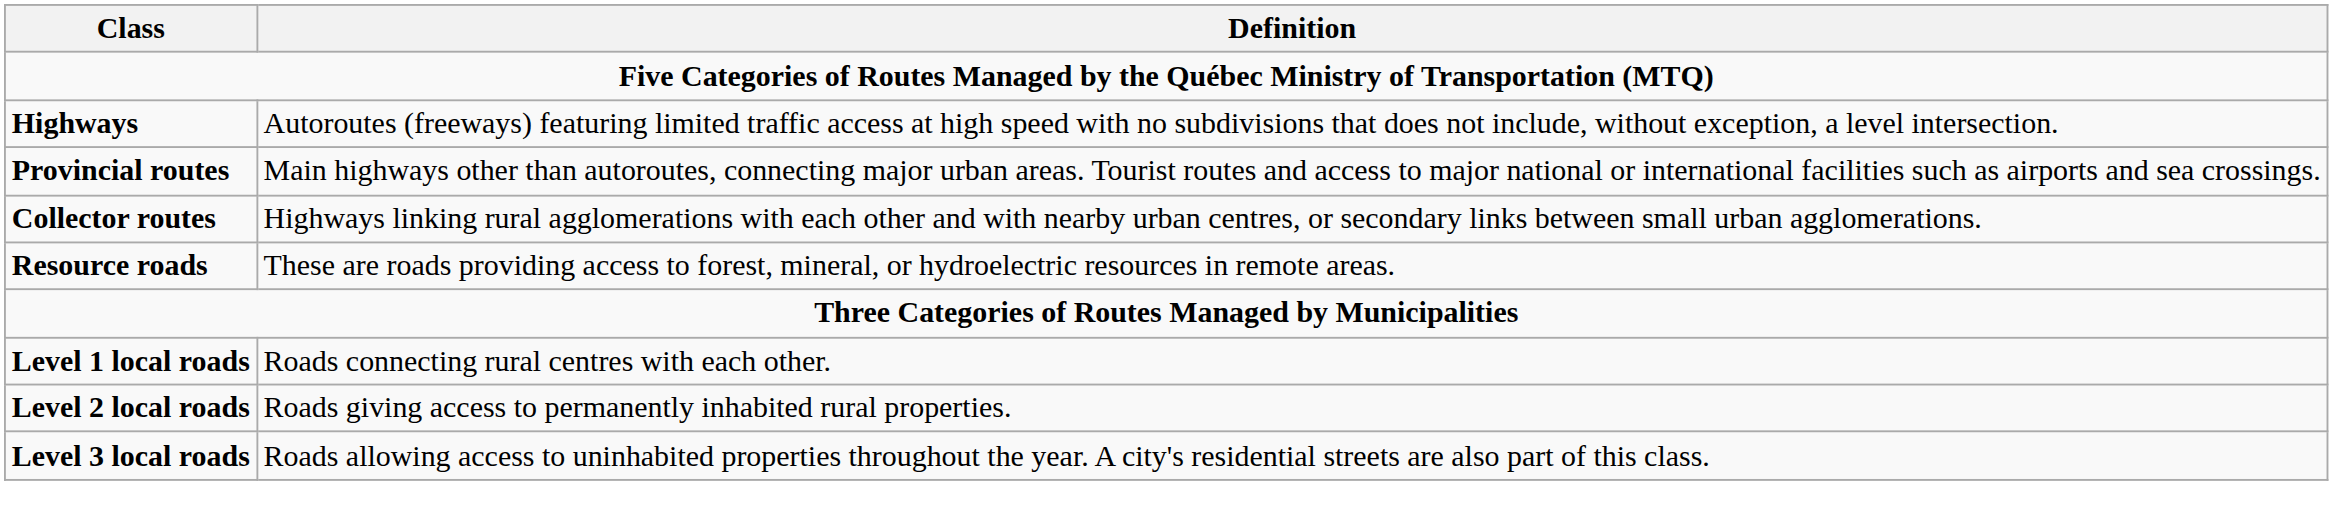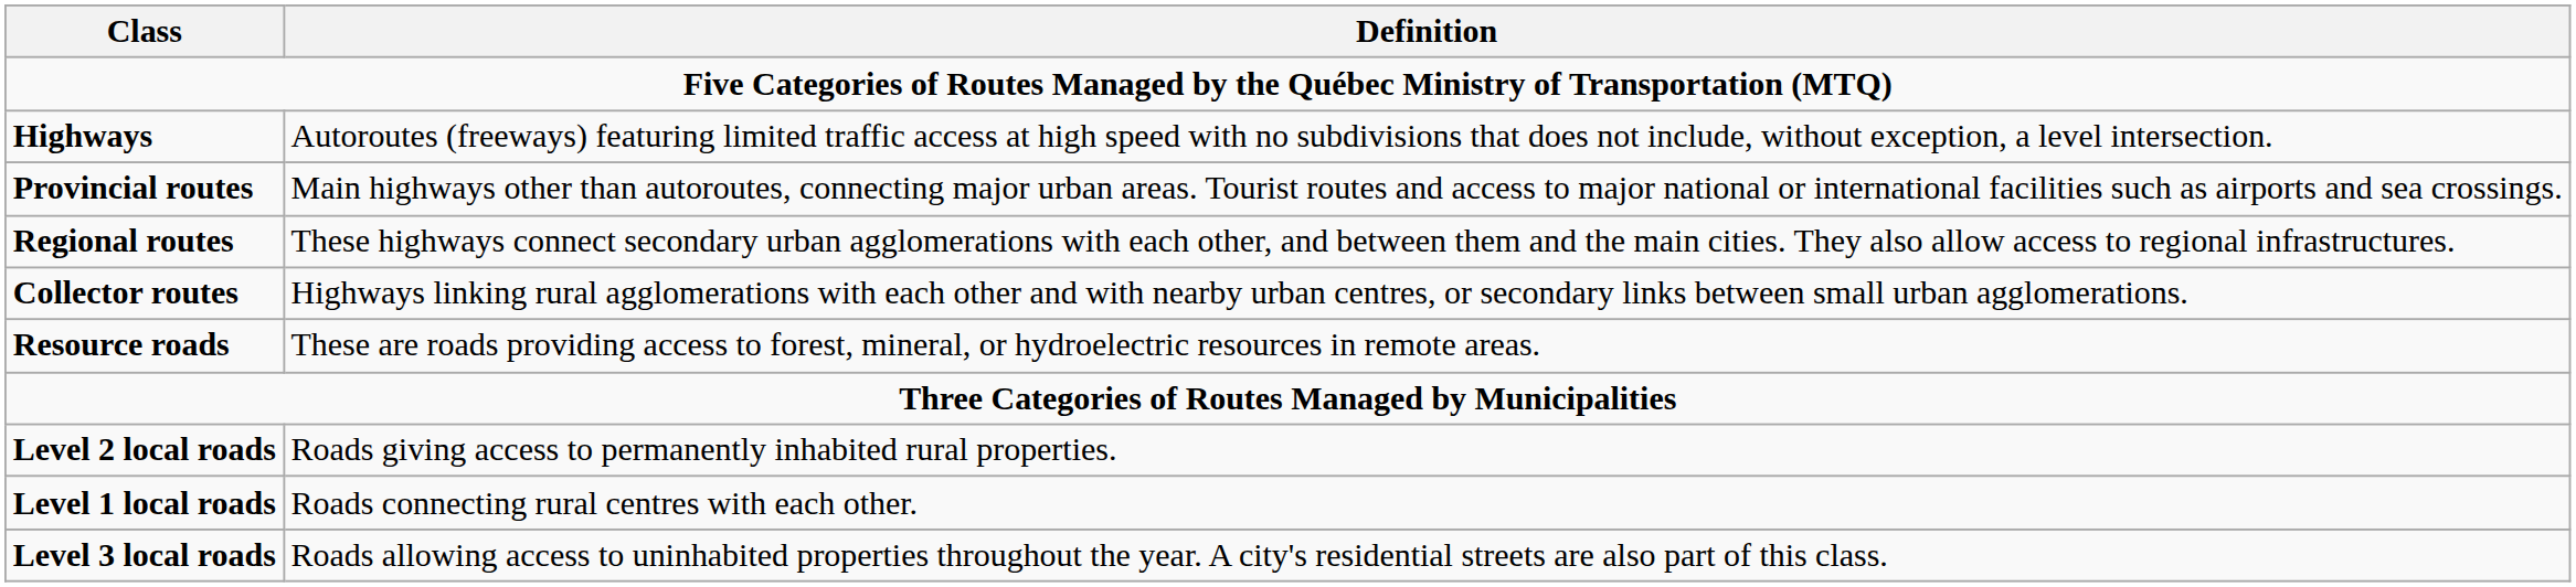 <table class=wikitable>
 <tr>
 <th>Class</th>
 <th>Definition</th>
 </tr>
 <tr>
 <td colspan="2" style="text-align: center;"><strong>Five Categories of Routes Managed by the Québec Ministry of Transportation (MTQ)</strong></td>
 </tr>
 <tr>
 <td><strong>Highways</strong></td>
 <td>Autoroutes (freeways) featuring limited traffic access at high speed with no subdivisions that does not include, without exception, a level intersection.</td>
 </tr>
 <tr>
 <td><strong>Provincial routes</strong></td>
 <td>Main highways other than autoroutes, connecting major urban areas. Tourist routes and access to major national or international facilities such as airports and sea crossings.</td>
 </tr>
 <tr>
+<td><strong>Regional routes</strong></td>
+<td>These highways connect secondary urban agglomerations with each other, and between them and the main cities. They also allow access to regional infrastructures.</td>
+</tr>
+<tr>
 <td><strong>Collector routes</strong></td>
 <td>Highways linking rural agglomerations with each other and with nearby urban centres, or secondary links between small urban agglomerations.</td>
 </tr>
 <tr>
 <td><strong>Resource roads</strong></td>
 <td>These are roads providing access to forest, mineral, or hydroelectric resources in remote areas.</td>
 </tr>
 <tr>
 <td colspan="2" style="text-align: center;"><strong>Three Categories of Routes Managed by</strong> <strong>Municipalities</strong></td>
 </tr>
 <tr>
+<td><strong>Level 2 local roads</strong></td>
+<td>Roads giving access to permanently inhabited rural properties.</td>
+</tr>
+<tr>
 <td><strong>Level 1 local roads</strong></td>
 <td>Roads connecting rural centres with each other.</td>
-</tr>
-<tr>
-<td><strong>Level 2 local roads</strong></td>
-<td>Roads giving access to permanently inhabited rural properties.</td>
 </tr>
 <tr>
 <td><strong>Level 3 local roads</strong></td>
 <td>Roads allowing access to uninhabited properties throughout the year. A city's residential streets  are also part of this class.</td>
 </tr>
 </table>
